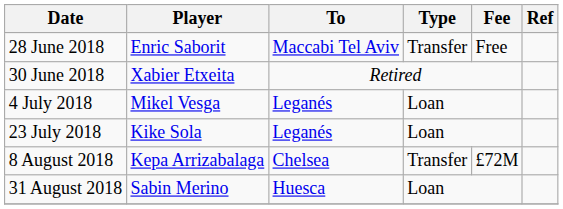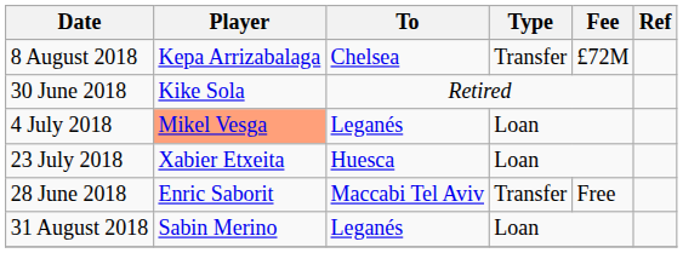 <table class="wikitable">
 <tr>
 <th>Date</th>
 <th>Player</th>
 <th>To</th>
 <th>Type</th>
 <th>Fee</th>
 <th>Ref</th>
 </tr>
 <tr>
+<td>8 August 2018</td>
+<td> <a href='#'>Kepa Arrizabalaga</a></td>
+<td> <a href='#'>Chelsea</a></td>
+<td>Transfer</td>
+<td>£72M</td>
+<td></td>
+</tr>
+<tr>
+<td>30 June 2018</td>
+<td> <a href='#'>Kike Sola</a></td>
+<td colspan=3 align=center><em>Retired</em></td>
+<td></td>
+</tr>
+<tr>
+<td>4 July 2018</td>
+<td style="background: lightsalmon;"> <a href='#'>Mikel Vesga</a></td>
+<td> <a href='#'>Leganés</a></td>
+<td colspan=2>Loan</td>
+<td></td>
+</tr>
+<tr>
+<td>23 July 2018</td>
+<td> <a href='#'>Xabier Etxeita</a></td>
+<td> <a href='#'>Huesca</a></td>
+<td colspan=2>Loan</td>
+<td></td>
+</tr>
+<tr>
 <td>28 June 2018</td>
 <td> <a href='#'>Enric Saborit</a></td>
 <td> <a href='#'>Maccabi Tel Aviv</a></td>
 <td>Transfer</td>
 <td>Free</td>
 <td></td>
 </tr>
 <tr>
-<td>30 June 2018</td>
-<td> <a href='#'>Xabier Etxeita</a></td>
-<td colspan=3 align=center><em>Retired</em></td>
-<td></td>
-</tr>
-<tr>
-<td>4 July 2018</td>
-<td> <a href='#'>Mikel Vesga</a></td>
-<td> <a href='#'>Leganés</a></td>
-<td colspan=2>Loan</td>
-<td></td>
-</tr>
-<tr>
-<td>23 July 2018</td>
-<td> <a href='#'>Kike Sola</a></td>
-<td> <a href='#'>Leganés</a></td>
-<td colspan=2>Loan</td>
-<td></td>
-</tr>
-<tr>
-<td>8 August 2018</td>
-<td> <a href='#'>Kepa Arrizabalaga</a></td>
-<td> <a href='#'>Chelsea</a></td>
-<td>Transfer</td>
-<td>£72M</td>
-<td></td>
-</tr>
-<tr>
 <td>31 August 2018</td>
 <td> <a href='#'>Sabin Merino</a></td>
-<td> <a href='#'>Huesca</a></td>
+<td> <a href='#'>Leganés</a></td>
 <td colspan=2>Loan</td>
 <td></td>
 </tr>
 <tr>
 </tr>
 </table>
